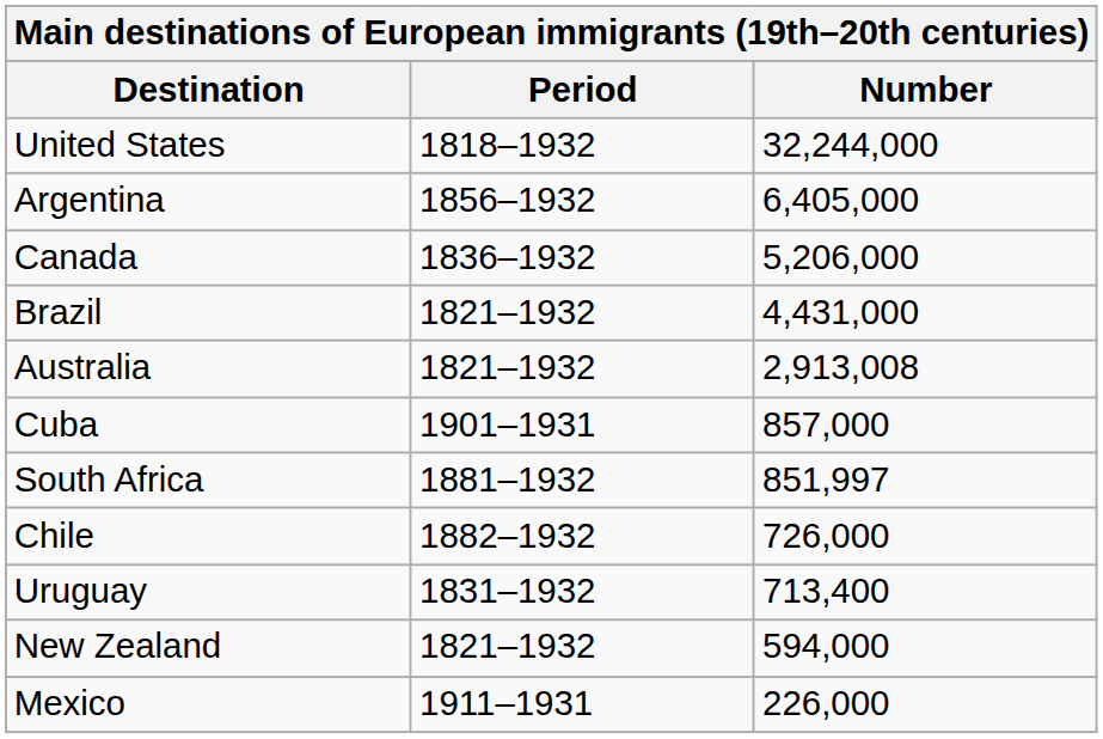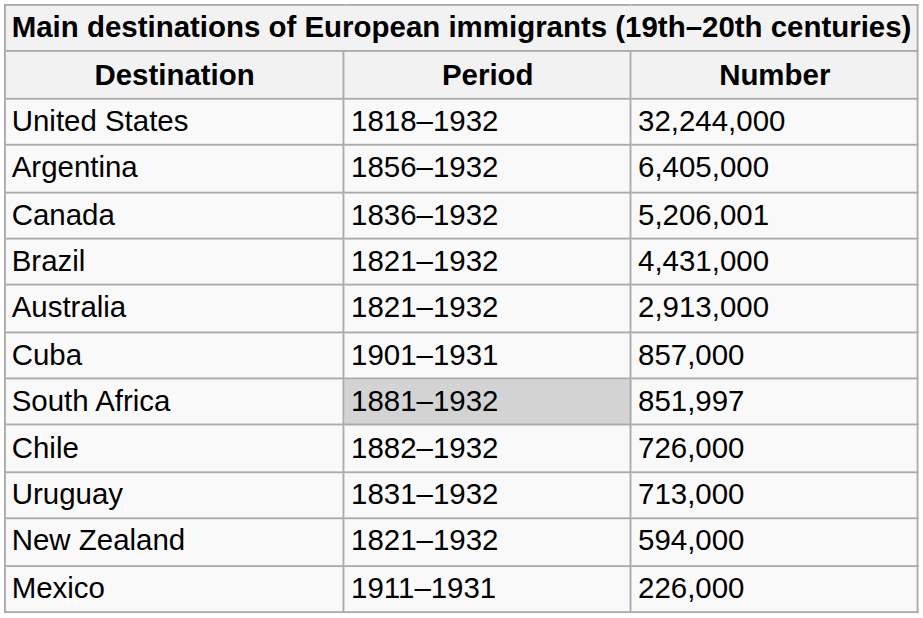 <table class="sortable wikitable">
 <tr>
 <th colspan=4>Main destinations of European immigrants (19th–20th centuries)</th>
 </tr>
 <tr>
 <th>Destination</th>
 <th>Period</th>
 <th>Number</th>
 </tr>
 <tr>
 <td>United States</td>
 <td>1818–1932</td>
 <td>32,244,000</td>
 </tr>
 <tr>
 <td>Argentina</td>
 <td>1856–1932</td>
 <td>6,405,000</td>
 </tr>
 <tr>
 <td>Canada</td>
 <td>1836–1932</td>
-<td>5,206,000</td>
+<td>5,206,001</td>
 </tr>
 <tr>
 <td>Brazil</td>
 <td>1821–1932</td>
 <td>4,431,000</td>
 </tr>
 <tr>
 <td>Australia</td>
 <td>1821–1932</td>
-<td>2,913,008</td>
+<td>2,913,000</td>
 </tr>
 <tr>
 <td>Cuba</td>
 <td>1901–1931</td>
 <td>857,000</td>
 </tr>
 <tr>
 <td>South Africa</td>
-<td>1881–1932</td>
+<td style="background: lightgrey;">1881–1932</td>
 <td>851,997</td>
 </tr>
 <tr>
 <td>Chile</td>
 <td>1882–1932</td>
 <td>726,000</td>
 </tr>
 <tr>
 <td>Uruguay</td>
 <td>1831–1932</td>
-<td>713,400</td>
+<td>713,000</td>
 </tr>
 <tr>
 <td>New Zealand</td>
 <td>1821–1932</td>
 <td>594,000</td>
 </tr>
 <tr>
 <td>Mexico</td>
 <td>1911–1931</td>
 <td>226,000</td>
 </tr>
 </table>
